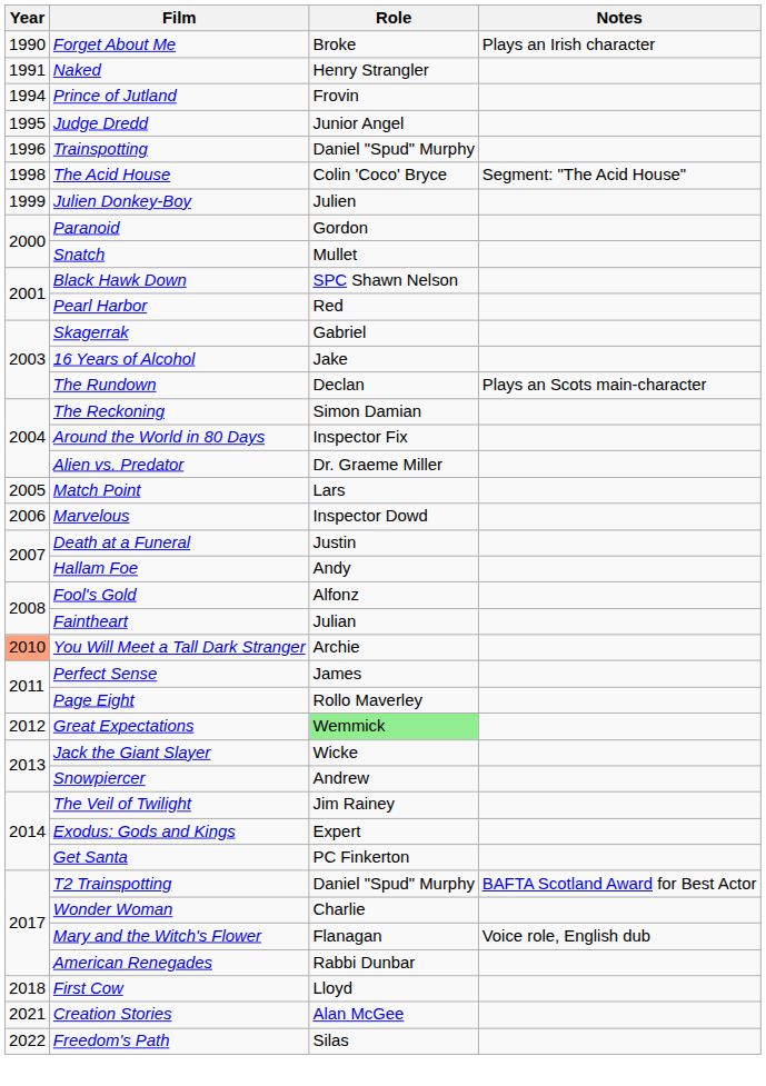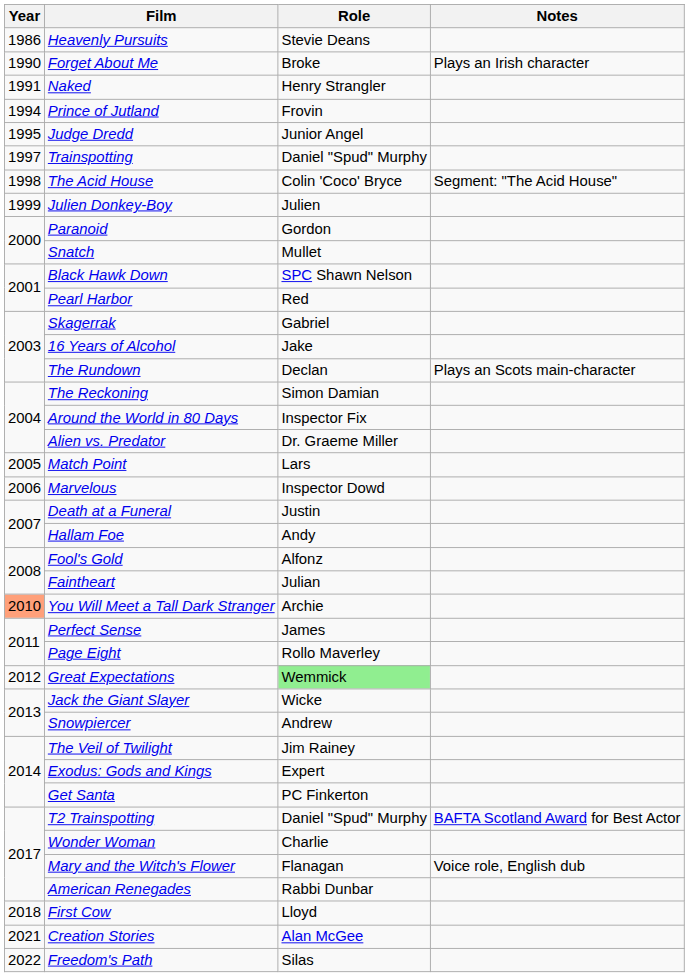 <table class="wikitable">
 <tr>
 <th>Year</th>
 <th>Film</th>
 <th>Role</th>
 <th>Notes</th>
+</tr>
+<tr>
+<td>1986</td>
+<td><em><a href='#'>Heavenly Pursuits</a></em></td>
+<td>Stevie Deans</td>
+<td></td>
 </tr>
 <tr>
 <td>1990</td>
 <td><em><a href='#'>Forget About Me</a></em></td>
 <td>Broke</td>
 <td>Plays an Irish character</td>
 </tr>
 <tr>
 <td>1991</td>
 <td><em><a href='#'>Naked</a></em></td>
 <td>Henry Strangler</td>
 <td></td>
 </tr>
 <tr>
 <td>1994</td>
 <td><em><a href='#'>Prince of Jutland</a></em></td>
 <td>Frovin</td>
 <td></td>
 </tr>
 <tr>
 <td>1995</td>
 <td><em><a href='#'>Judge Dredd</a></em></td>
 <td>Junior Angel</td>
 <td></td>
 </tr>
 <tr>
-<td>1996</td>
+<td>1997</td>
 <td><em><a href='#'>Trainspotting</a></em></td>
 <td>Daniel "Spud" Murphy</td>
 <td></td>
 </tr>
 <tr>
 <td>1998</td>
 <td><em><a href='#'>The Acid House</a></em></td>
 <td>Colin 'Coco' Bryce</td>
 <td>Segment: "The Acid House"</td>
 </tr>
 <tr>
 <td>1999</td>
 <td><em><a href='#'>Julien Donkey-Boy</a></em></td>
 <td>Julien</td>
 <td></td>
 </tr>
 <tr>
 <td rowspan=2>2000</td>
 <td><em><a href='#'>Paranoid</a></em></td>
 <td>Gordon</td>
 <td></td>
 </tr>
 <tr>
 <td><em><a href='#'>Snatch</a></em></td>
 <td>Mullet</td>
 <td></td>
 </tr>
 <tr>
 <td rowspan=2>2001</td>
 <td><em><a href='#'>Black Hawk Down</a></em></td>
 <td><a href='#'>SPC</a> Shawn Nelson</td>
 <td></td>
 </tr>
 <tr>
 <td><em><a href='#'>Pearl Harbor</a></em></td>
 <td>Red</td>
 <td></td>
 </tr>
 <tr>
 <td rowspan=3>2003</td>
 <td><em><a href='#'>Skagerrak</a></em></td>
 <td>Gabriel</td>
 <td></td>
 </tr>
 <tr>
 <td><em><a href='#'>16 Years of Alcohol</a></em></td>
 <td>Jake</td>
 <td></td>
 </tr>
 <tr>
 <td><em><a href='#'>The Rundown</a></em></td>
 <td>Declan</td>
 <td>Plays an Scots main-character</td>
 </tr>
 <tr>
 <td rowspan=3>2004</td>
 <td><em><a href='#'>The Reckoning</a></em></td>
 <td>Simon Damian</td>
 <td></td>
 </tr>
 <tr>
 <td><em><a href='#'>Around the World in 80 Days</a></em></td>
 <td>Inspector Fix</td>
 <td></td>
 </tr>
 <tr>
 <td><em><a href='#'>Alien vs. Predator</a></em></td>
 <td>Dr. Graeme Miller</td>
 <td></td>
 </tr>
 <tr>
 <td>2005</td>
 <td><em><a href='#'>Match Point</a></em></td>
 <td>Lars</td>
 <td></td>
 </tr>
 <tr>
 <td>2006</td>
 <td><em><a href='#'>Marvelous</a></em></td>
 <td>Inspector Dowd</td>
 <td></td>
 </tr>
 <tr>
 <td rowspan=2>2007</td>
 <td><em><a href='#'>Death at a Funeral</a></em></td>
 <td>Justin</td>
 <td></td>
 </tr>
 <tr>
 <td><em><a href='#'>Hallam Foe</a></em></td>
 <td>Andy</td>
 <td></td>
 </tr>
 <tr>
 <td rowspan=2>2008</td>
 <td><em><a href='#'>Fool's Gold</a></em></td>
 <td>Alfonz</td>
 <td></td>
 </tr>
 <tr>
 <td><em><a href='#'>Faintheart</a></em></td>
 <td>Julian</td>
 <td></td>
 </tr>
 <tr>
 <td style="background: lightsalmon;">2010</td>
 <td><em><a href='#'>You Will Meet a Tall Dark Stranger</a></em></td>
 <td>Archie</td>
 <td></td>
 </tr>
 <tr>
 <td Rowspan=2>2011</td>
 <td><em><a href='#'>Perfect Sense</a></em></td>
 <td>James</td>
 <td></td>
 </tr>
 <tr>
 <td><em><a href='#'>Page Eight</a></em></td>
 <td>Rollo Maverley</td>
 <td></td>
 </tr>
 <tr>
 <td>2012</td>
 <td><em><a href='#'>Great Expectations</a></em></td>
 <td style="background: lightgreen;">Wemmick</td>
 <td></td>
 </tr>
 <tr>
 <td rowspan=2>2013</td>
 <td><em><a href='#'>Jack the Giant Slayer</a></em></td>
 <td>Wicke</td>
 <td></td>
 </tr>
 <tr>
 <td><em><a href='#'>Snowpiercer</a></em></td>
 <td>Andrew</td>
 <td></td>
 </tr>
 <tr>
 <td rowspan=3>2014</td>
 <td><em><a href='#'>The Veil of Twilight</a></em></td>
 <td>Jim Rainey</td>
 <td></td>
 </tr>
 <tr>
 <td><em><a href='#'>Exodus: Gods and Kings</a></em></td>
 <td>Expert</td>
 <td></td>
 </tr>
 <tr>
 <td><em><a href='#'>Get Santa</a></em></td>
 <td>PC Finkerton</td>
 <td></td>
 </tr>
 <tr>
 <td rowspan=4>2017</td>
 <td><em><a href='#'>T2 Trainspotting</a></em></td>
 <td>Daniel "Spud" Murphy</td>
 <td><a href='#'>BAFTA Scotland Award</a> for Best Actor</td>
 </tr>
 <tr>
 <td><em><a href='#'>Wonder Woman</a></em></td>
 <td>Charlie</td>
 <td></td>
 </tr>
 <tr>
 <td><em><a href='#'>Mary and the Witch's Flower</a></em></td>
 <td>Flanagan</td>
 <td>Voice role, English dub</td>
 </tr>
 <tr>
 <td><em><a href='#'>American Renegades</a></em></td>
 <td>Rabbi Dunbar</td>
 <td></td>
 </tr>
 <tr>
 <td>2018</td>
 <td><em><a href='#'>First Cow</a></em></td>
 <td>Lloyd</td>
 <td></td>
 </tr>
 <tr>
 <td>2021</td>
 <td><em><a href='#'>Creation Stories</a></em></td>
 <td><a href='#'>Alan McGee</a></td>
 <td></td>
 </tr>
 <tr>
 <td>2022</td>
 <td><em><a href='#'>Freedom's Path</a></em></td>
 <td>Silas</td>
 <td></td>
 </tr>
 </table>
